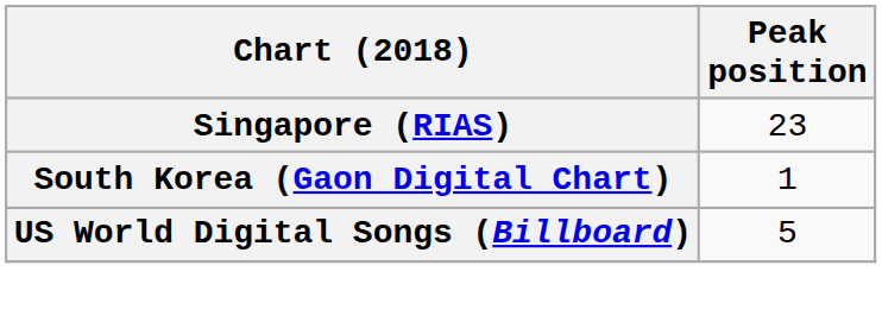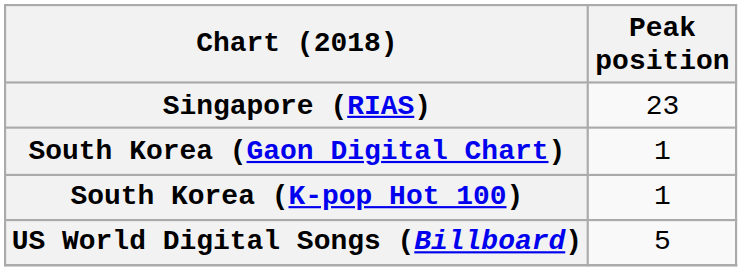 <table class="wikitable sortable plainrowheaders" style="text-align:center">
 <tr>
 <th scope="col">Chart (2018)</th>
 <th scope="col">Peak<br>position</th>
 </tr>
 <tr>
 <th scope="row">Singapore (<a href='#'>RIAS</a>)</th>
 <td>23</td>
 </tr>
 <tr>
 <th scope="row">South Korea (<a href='#'>Gaon Digital Chart</a>)</th>
 <td>1</td>
 </tr>
 <tr>
+<th scope="row">South Korea (<a href='#'>K-pop Hot 100</a>)</th>
+<td>1</td>
+</tr>
+<tr>
 <th scope="row">US World Digital Songs (<a href='#'><em>Billboard</em></a>)</th>
 <td>5</td>
 </tr>
 <tr>
 </tr>
 </table>
